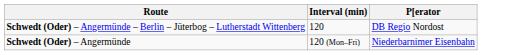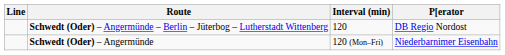 <table class="wikitable">
 <tr>
+<th>Line</th>
 <th>Route</th>
 <th>Interval (min)</th>
 <th>P[erator</th>
 </tr>
 <tr>
+<td align="center"></td>
 <td><strong>Schwedt (Oder)</strong> – <a href='#'>Angermünde</a> – <a href='#'>Berlin</a> – Jüterbog – <a href='#'>Lutherstadt Wittenberg</a></td>
 <td>120</td>
 <td><a href='#'>DB Regio</a> Nordost</td>
 </tr>
 <tr>
+<td align="center"></td>
 <td><strong>Schwedt (Oder)</strong> – Angermünde</td>
 <td>120 <small>(Mon–Fri)</small></td>
 <td><a href='#'>Niederbarnimer Eisenbahn</a></td>
 </tr>
 </table>
